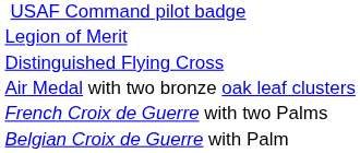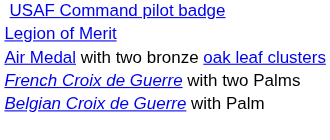 <table>
 <tr>
 <td colspan="2">  <a href='#'>USAF Command pilot badge</a></td>
 </tr>
 <tr>
 <td></td>
 <td><a href='#'>Legion of Merit</a></td>
-</tr>
-<tr>
-<td></td>
-<td><a href='#'>Distinguished Flying Cross</a></td>
 </tr>
 <tr>
 <td></td>
 <td><a href='#'>Air Medal</a> with two bronze <a href='#'>oak leaf clusters</a></td>
 </tr>
 <tr>
 <td></td>
 <td><em><a href='#'>French Croix de Guerre</a></em> with two Palms</td>
 </tr>
 <tr>
 <td></td>
 <td><em><a href='#'>Belgian Croix de Guerre</a></em> with Palm</td>
 </tr>
 <tr>
 </tr>
 </table>
